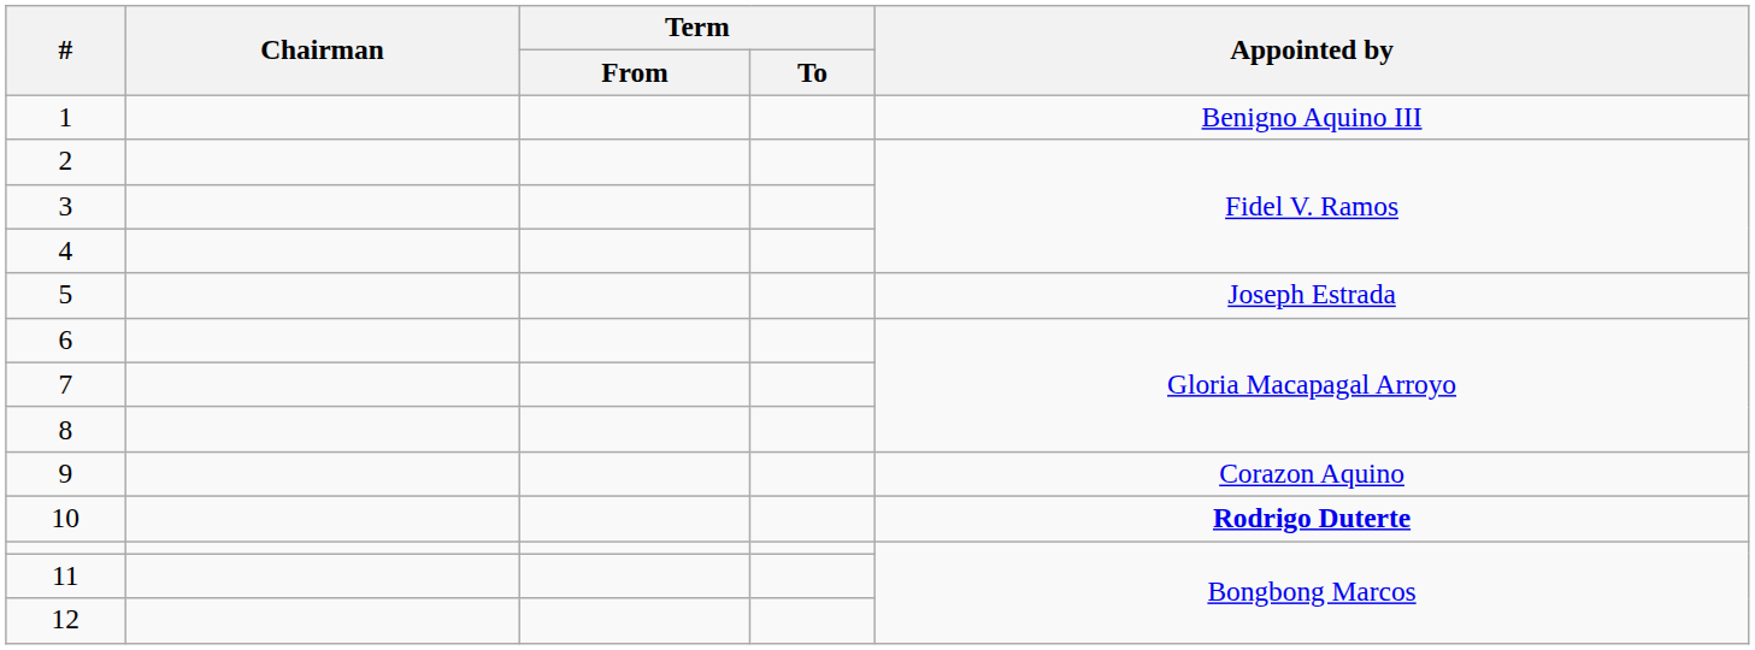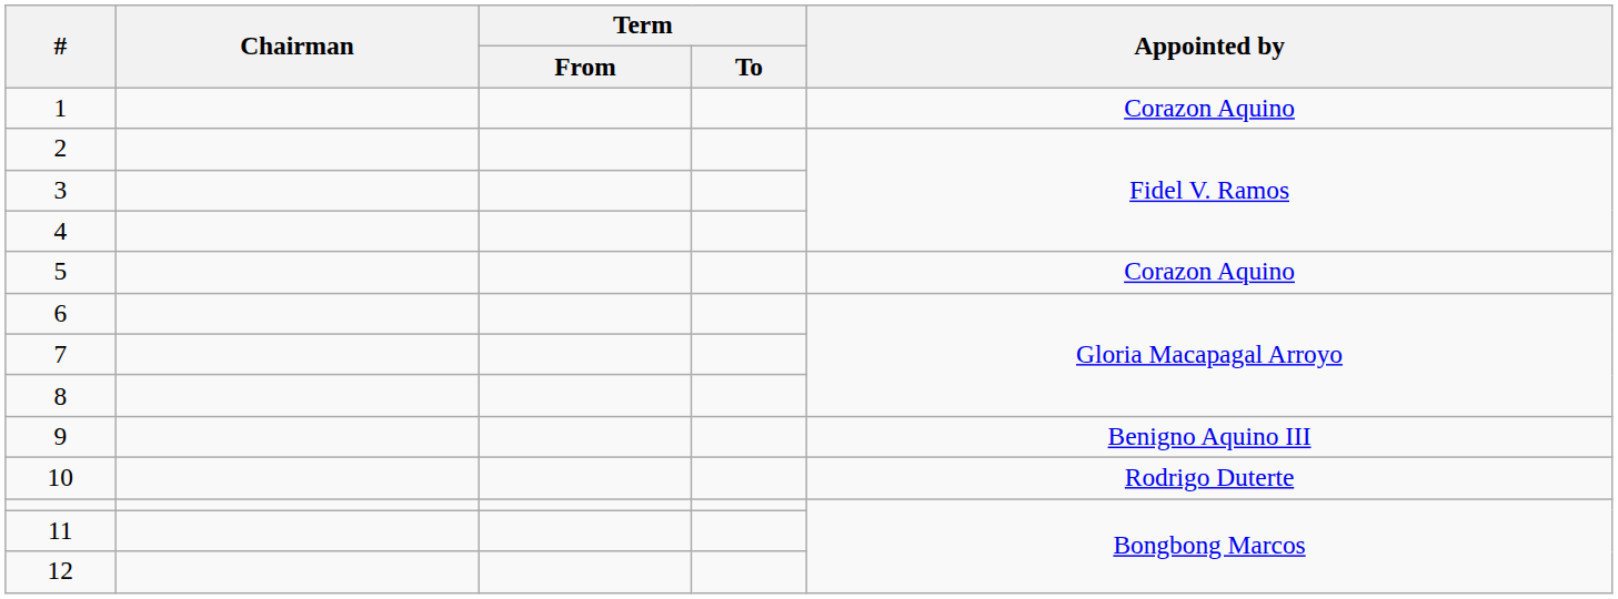 <table class="wikitable" style="margin-left: auto; margin-right: auto; text-align:center;" width=50%>
 <tr>
 <th rowspan="2">#</th>
 <th rowspan="2">Chairman</th>
 <th colspan="2">Term</th>
 <th rowspan="2">Appointed by</th>
 </tr>
 <tr>
 <th>From</th>
 <th>To</th>
 </tr>
 <tr>
 <td>1</td>
 <td></td>
 <td></td>
 <td></td>
-<td><a href='#'>Benigno Aquino III</a></td>
+<td><a href='#'>Corazon Aquino</a></td>
 </tr>
 <tr>
 <td>2</td>
 <td></td>
 <td></td>
 <td></td>
 <td rowspan="3"><a href='#'>Fidel V. Ramos</a></td>
 </tr>
 <tr>
 <td>3</td>
 <td></td>
 <td></td>
 <td></td>
 </tr>
 <tr>
 <td>4</td>
 <td></td>
 <td></td>
 <td></td>
 </tr>
 <tr>
 <td>5</td>
 <td></td>
 <td></td>
 <td></td>
-<td><a href='#'>Joseph Estrada</a></td>
+<td><a href='#'>Corazon Aquino</a></td>
 </tr>
 <tr>
 <td>6</td>
 <td></td>
 <td></td>
 <td></td>
 <td rowspan="3"><a href='#'>Gloria Macapagal Arroyo</a></td>
 </tr>
 <tr>
 <td>7</td>
 <td></td>
 <td></td>
 <td></td>
 </tr>
 <tr>
 <td>8</td>
 <td></td>
 <td></td>
 <td></td>
 </tr>
 <tr>
 <td>9</td>
 <td></td>
 <td></td>
 <td></td>
-<td><a href='#'>Corazon Aquino</a></td>
+<td><a href='#'>Benigno Aquino III</a></td>
 </tr>
 <tr>
 <td>10</td>
 <td></td>
 <td></td>
 <td></td>
-<td><strong><a href='#'>Rodrigo Duterte</a></strong></td>
+<td><a href='#'>Rodrigo Duterte</a></td>
 </tr>
 <tr>
 <td></td>
 <td></td>
 <td></td>
 <td></td>
 <td rowspan="3"><a href='#'>Bongbong Marcos</a></td>
 </tr>
 <tr>
 <td>11</td>
 <td></td>
 <td></td>
 <td></td>
 </tr>
 <tr>
 <td>12</td>
 <td></td>
 <td></td>
 <td></td>
 </tr>
 </table>
